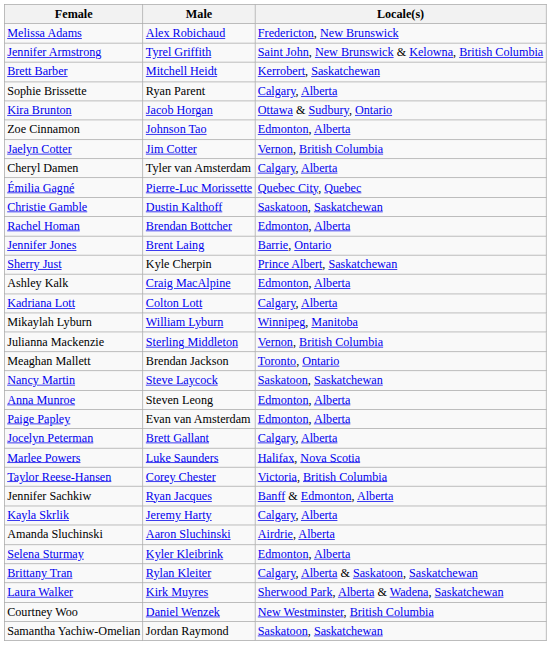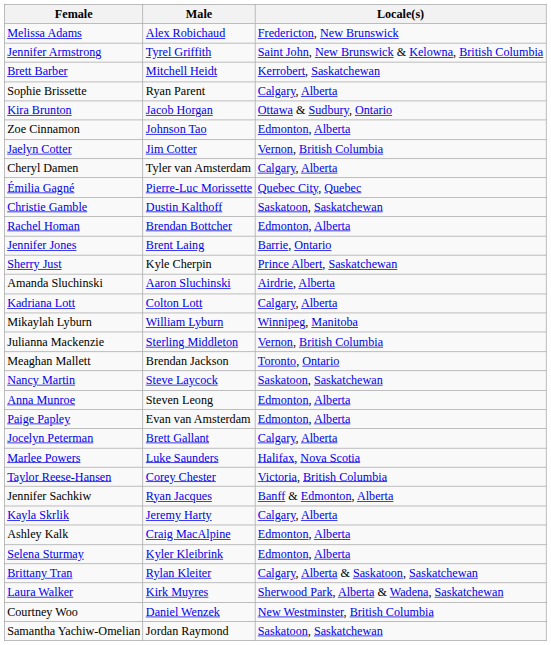 <table class="wikitable">
 <tr>
 <th scope="col">Female</th>
 <th scope="col">Male</th>
 <th scope="col">Locale(s)</th>
 </tr>
 <tr>
 <td><a href='#'>Melissa Adams</a></td>
 <td><a href='#'>Alex Robichaud</a></td>
 <td> <a href='#'>Fredericton</a>, <a href='#'>New Brunswick</a></td>
 </tr>
 <tr>
 <td><a href='#'>Jennifer Armstrong</a></td>
 <td><a href='#'>Tyrel Griffith</a></td>
 <td> <a href='#'>Saint John</a>, <a href='#'>New Brunswick</a> &  <a href='#'>Kelowna</a>, <a href='#'>British Columbia</a></td>
 </tr>
 <tr>
 <td><a href='#'>Brett Barber</a></td>
 <td><a href='#'>Mitchell Heidt</a></td>
 <td> <a href='#'>Kerrobert</a>, <a href='#'>Saskatchewan</a></td>
 </tr>
 <tr>
 <td>Sophie Brissette</td>
 <td>Ryan Parent</td>
 <td> <a href='#'>Calgary</a>, <a href='#'>Alberta</a></td>
 </tr>
 <tr>
 <td><a href='#'>Kira Brunton</a></td>
 <td><a href='#'>Jacob Horgan</a></td>
 <td> <a href='#'>Ottawa</a> & <a href='#'>Sudbury</a>, <a href='#'>Ontario</a></td>
 </tr>
 <tr>
 <td>Zoe Cinnamon</td>
 <td><a href='#'>Johnson Tao</a></td>
 <td> <a href='#'>Edmonton</a>, <a href='#'>Alberta</a></td>
 </tr>
 <tr>
 <td><a href='#'>Jaelyn Cotter</a></td>
 <td><a href='#'>Jim Cotter</a></td>
 <td> <a href='#'>Vernon</a>, <a href='#'>British Columbia</a></td>
 </tr>
 <tr>
 <td>Cheryl Damen</td>
 <td>Tyler van Amsterdam</td>
 <td> <a href='#'>Calgary</a>, <a href='#'>Alberta</a></td>
 </tr>
 <tr>
 <td><a href='#'>Émilia Gagné</a></td>
 <td><a href='#'>Pierre-Luc Morissette</a></td>
 <td> <a href='#'>Quebec City</a>, <a href='#'>Quebec</a></td>
 </tr>
 <tr>
 <td><a href='#'>Christie Gamble</a></td>
 <td><a href='#'>Dustin Kalthoff</a></td>
 <td> <a href='#'>Saskatoon</a>, <a href='#'>Saskatchewan</a></td>
 </tr>
 <tr>
 <td><a href='#'>Rachel Homan</a></td>
 <td><a href='#'>Brendan Bottcher</a></td>
 <td> <a href='#'>Edmonton</a>, <a href='#'>Alberta</a></td>
 </tr>
 <tr>
 <td><a href='#'>Jennifer Jones</a></td>
 <td><a href='#'>Brent Laing</a></td>
 <td> <a href='#'>Barrie</a>, <a href='#'>Ontario</a></td>
 </tr>
 <tr>
 <td><a href='#'>Sherry Just</a></td>
 <td>Kyle Cherpin</td>
 <td> <a href='#'>Prince Albert</a>, <a href='#'>Saskatchewan</a></td>
 </tr>
 <tr>
-<td>Ashley Kalk</td>
-<td><a href='#'>Craig MacAlpine</a></td>
-<td> <a href='#'>Edmonton</a>, <a href='#'>Alberta</a></td>
+<td>Amanda Sluchinski</td>
+<td><a href='#'>Aaron Sluchinski</a></td>
+<td> <a href='#'>Airdrie</a>, <a href='#'>Alberta</a></td>
 </tr>
 <tr>
 <td><a href='#'>Kadriana Lott</a></td>
 <td><a href='#'>Colton Lott</a></td>
 <td> <a href='#'>Calgary</a>, <a href='#'>Alberta</a></td>
 </tr>
 <tr>
 <td>Mikaylah Lyburn</td>
 <td><a href='#'>William Lyburn</a></td>
 <td> <a href='#'>Winnipeg</a>, <a href='#'>Manitoba</a></td>
 </tr>
 <tr>
 <td>Julianna Mackenzie</td>
 <td><a href='#'>Sterling Middleton</a></td>
 <td> <a href='#'>Vernon</a>, <a href='#'>British Columbia</a></td>
 </tr>
 <tr>
 <td>Meaghan Mallett</td>
 <td>Brendan Jackson</td>
 <td> <a href='#'>Toronto</a>, <a href='#'>Ontario</a></td>
 </tr>
 <tr>
 <td><a href='#'>Nancy Martin</a></td>
 <td><a href='#'>Steve Laycock</a></td>
 <td> <a href='#'>Saskatoon</a>, <a href='#'>Saskatchewan</a></td>
 </tr>
 <tr>
 <td><a href='#'>Anna Munroe</a></td>
 <td>Steven Leong</td>
 <td> <a href='#'>Edmonton</a>, <a href='#'>Alberta</a></td>
 </tr>
 <tr>
 <td><a href='#'>Paige Papley</a></td>
 <td>Evan van Amsterdam</td>
 <td> <a href='#'>Edmonton</a>, <a href='#'>Alberta</a></td>
 </tr>
 <tr>
 <td><a href='#'>Jocelyn Peterman</a></td>
 <td><a href='#'>Brett Gallant</a></td>
 <td> <a href='#'>Calgary</a>, <a href='#'>Alberta</a></td>
 </tr>
 <tr>
 <td><a href='#'>Marlee Powers</a></td>
 <td><a href='#'>Luke Saunders</a></td>
 <td> <a href='#'>Halifax</a>, <a href='#'>Nova Scotia</a></td>
 </tr>
 <tr>
 <td><a href='#'>Taylor Reese-Hansen</a></td>
 <td><a href='#'>Corey Chester</a></td>
 <td> <a href='#'>Victoria</a>, <a href='#'>British Columbia</a></td>
 </tr>
 <tr>
 <td>Jennifer Sachkiw</td>
 <td><a href='#'>Ryan Jacques</a></td>
 <td> <a href='#'>Banff</a> & <a href='#'>Edmonton</a>, <a href='#'>Alberta</a></td>
 </tr>
 <tr>
 <td><a href='#'>Kayla Skrlik</a></td>
 <td><a href='#'>Jeremy Harty</a></td>
 <td> <a href='#'>Calgary</a>, <a href='#'>Alberta</a></td>
 </tr>
 <tr>
-<td>Amanda Sluchinski</td>
-<td><a href='#'>Aaron Sluchinski</a></td>
-<td> <a href='#'>Airdrie</a>, <a href='#'>Alberta</a></td>
+<td>Ashley Kalk</td>
+<td><a href='#'>Craig MacAlpine</a></td>
+<td> <a href='#'>Edmonton</a>, <a href='#'>Alberta</a></td>
 </tr>
 <tr>
 <td><a href='#'>Selena Sturmay</a></td>
 <td><a href='#'>Kyler Kleibrink</a></td>
 <td> <a href='#'>Edmonton</a>, <a href='#'>Alberta</a></td>
 </tr>
 <tr>
 <td><a href='#'>Brittany Tran</a></td>
 <td><a href='#'>Rylan Kleiter</a></td>
 <td> <a href='#'>Calgary</a>, <a href='#'>Alberta</a> &  <a href='#'>Saskatoon</a>, <a href='#'>Saskatchewan</a></td>
 </tr>
 <tr>
 <td><a href='#'>Laura Walker</a></td>
 <td><a href='#'>Kirk Muyres</a></td>
 <td> <a href='#'>Sherwood Park</a>, <a href='#'>Alberta</a> &  <a href='#'>Wadena</a>, <a href='#'>Saskatchewan</a></td>
 </tr>
 <tr>
 <td>Courtney Woo</td>
 <td><a href='#'>Daniel Wenzek</a></td>
 <td> <a href='#'>New Westminster</a>, <a href='#'>British Columbia</a></td>
 </tr>
 <tr>
 <td>Samantha Yachiw-Omelian</td>
 <td>Jordan Raymond</td>
 <td> <a href='#'>Saskatoon</a>, <a href='#'>Saskatchewan</a></td>
 </tr>
 </table>
